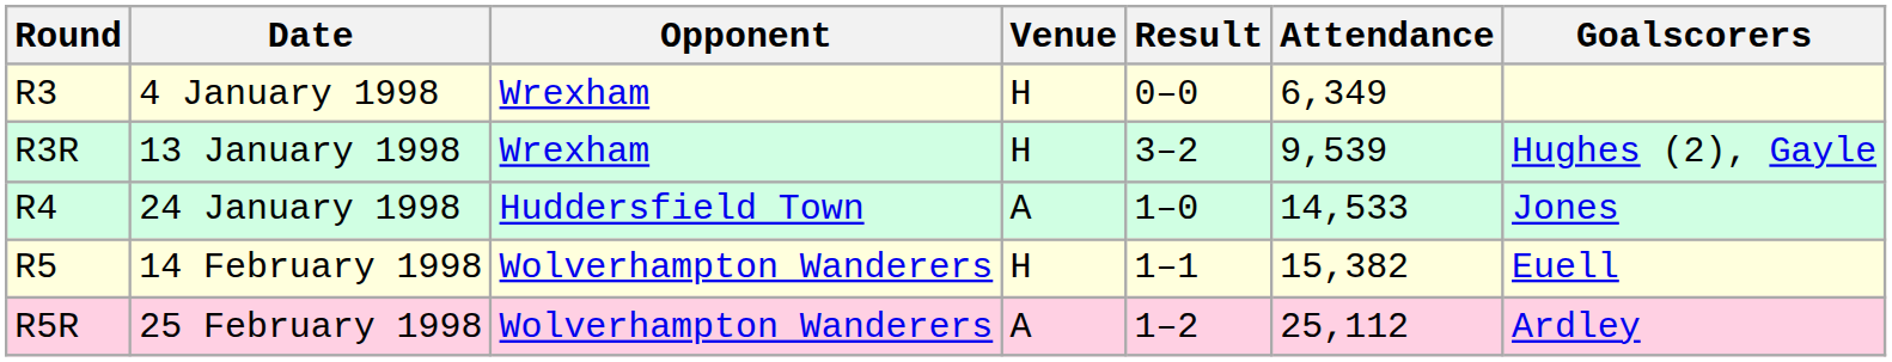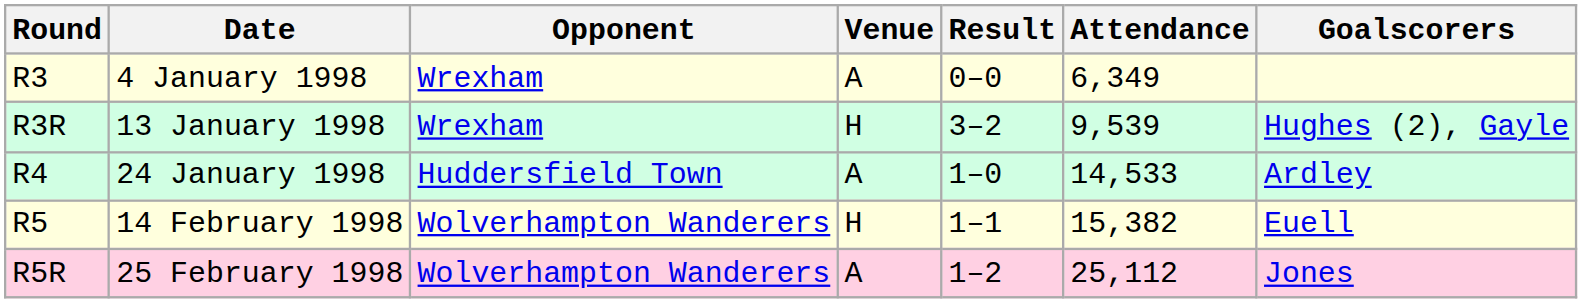 <table class="wikitable">
 <tr>
 <th>Round</th>
 <th>Date</th>
 <th>Opponent</th>
 <th>Venue</th>
 <th>Result</th>
 <th>Attendance</th>
 <th>Goalscorers</th>
 </tr>
 <tr style="background-color: #ffffdd;">
 <td>R3</td>
 <td>4 January 1998</td>
 <td><a href='#'>Wrexham</a></td>
-<td>H</td>
+<td>A</td>
 <td>0–0</td>
 <td>6,349</td>
 <td></td>
 </tr>
 <tr style="background-color: #d0ffe3;">
 <td>R3R</td>
 <td>13 January 1998</td>
 <td><a href='#'>Wrexham</a></td>
 <td>H</td>
 <td>3–2</td>
 <td>9,539</td>
 <td><a href='#'>Hughes</a> (2), <a href='#'>Gayle</a></td>
 </tr>
 <tr style="background-color: #d0ffe3;">
 <td>R4</td>
 <td>24 January 1998</td>
 <td><a href='#'>Huddersfield Town</a></td>
 <td>A</td>
 <td>1–0</td>
 <td>14,533</td>
-<td><a href='#'>Jones</a></td>
+<td><a href='#'>Ardley</a></td>
 </tr>
 <tr style="background-color: #ffffdd;">
 <td>R5</td>
 <td>14 February 1998</td>
 <td><a href='#'>Wolverhampton Wanderers</a></td>
 <td>H</td>
 <td>1–1</td>
 <td>15,382</td>
 <td><a href='#'>Euell</a></td>
 </tr>
 <tr style="background-color: #ffd0e3;">
 <td>R5R</td>
 <td>25 February 1998</td>
 <td><a href='#'>Wolverhampton Wanderers</a></td>
 <td>A</td>
 <td>1–2</td>
 <td>25,112</td>
-<td><a href='#'>Ardley</a></td>
+<td><a href='#'>Jones</a></td>
 </tr>
 </table>
